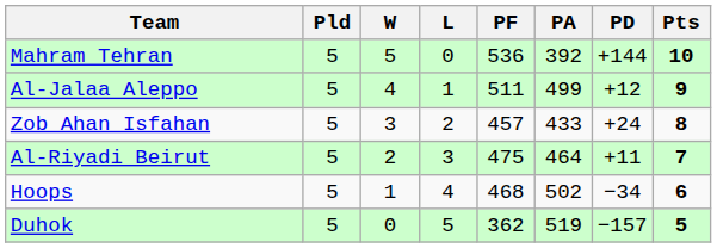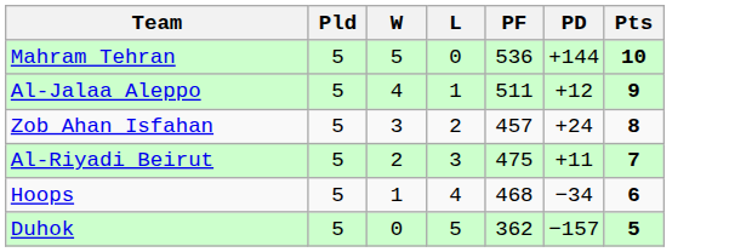 <table class="wikitable" style="text-align:center;">
 <tr>
 <th width=180>Team</th>
 <th width=30>Pld</th>
 <th width=30>W</th>
 <th width=30>L</th>
 <th width=30>PF</th>
-<th width=30>PA</th>
 <th width=30>PD</th>
 <th width=30>Pts</th>
 </tr>
 <tr bgcolor="#ccffcc">
 <td align="left"> <a href='#'>Mahram Tehran</a></td>
 <td>5</td>
 <td>5</td>
 <td>0</td>
 <td>536</td>
-<td>392</td>
 <td>+144</td>
 <td><strong>10</strong></td>
 </tr>
 <tr bgcolor="#ccffcc">
 <td align="left"> <a href='#'>Al-Jalaa Aleppo</a></td>
 <td>5</td>
 <td>4</td>
 <td>1</td>
 <td>511</td>
-<td>499</td>
 <td>+12</td>
 <td><strong>9</strong></td>
 </tr>
 <tr>
 <td align="left"> <a href='#'>Zob Ahan Isfahan</a></td>
 <td>5</td>
 <td>3</td>
 <td>2</td>
 <td>457</td>
-<td>433</td>
 <td>+24</td>
 <td><strong>8</strong></td>
 </tr>
 <tr bgcolor="#ccffcc">
 <td align="left"> <a href='#'>Al-Riyadi Beirut</a></td>
 <td>5</td>
 <td>2</td>
 <td>3</td>
 <td>475</td>
-<td>464</td>
 <td>+11</td>
 <td><strong>7</strong></td>
 </tr>
 <tr>
 <td align="left"> <a href='#'>Hoops</a></td>
 <td>5</td>
 <td>1</td>
 <td>4</td>
 <td>468</td>
-<td>502</td>
 <td>−34</td>
 <td><strong>6</strong></td>
 </tr>
 <tr bgcolor="#ccffcc">
 <td align="left"> <a href='#'>Duhok</a></td>
 <td>5</td>
 <td>0</td>
 <td>5</td>
 <td>362</td>
-<td>519</td>
 <td>−157</td>
 <td><strong>5</strong></td>
 </tr>
 </table>
